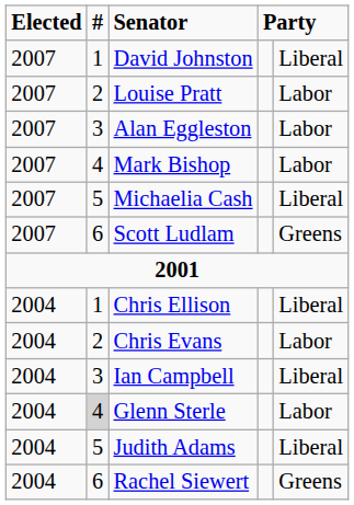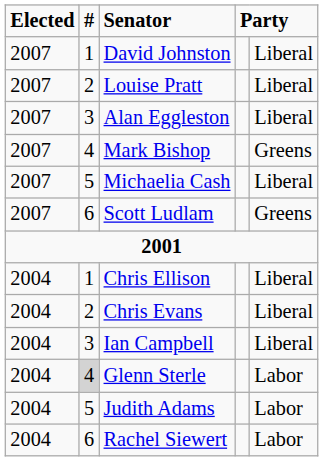 <table class="wikitable" style="float:right">
 <tr>
 <td><strong>Elected</strong></td>
 <td><strong>#</strong></td>
 <td><strong>Senator</strong></td>
 <td colspan="2"><strong>Party</strong></td>
 </tr>
 <tr>
 <td>2007</td>
 <td>1</td>
 <td><a href='#'>David Johnston</a></td>
 <td> </td>
 <td>Liberal</td>
 </tr>
 <tr>
 <td>2007</td>
 <td>2</td>
 <td><a href='#'>Louise Pratt</a></td>
 <td> </td>
-<td>Labor</td>
+<td>Liberal</td>
 </tr>
 <tr>
 <td>2007</td>
 <td>3</td>
 <td><a href='#'>Alan Eggleston</a></td>
 <td> </td>
-<td>Labor</td>
+<td>Liberal</td>
 </tr>
 <tr>
 <td>2007</td>
 <td>4</td>
 <td><a href='#'>Mark Bishop</a></td>
 <td> </td>
-<td>Labor</td>
+<td>Greens</td>
 </tr>
 <tr>
 <td>2007</td>
 <td>5</td>
 <td><a href='#'>Michaelia Cash</a></td>
 <td> </td>
 <td>Liberal</td>
 </tr>
 <tr>
 <td>2007</td>
 <td>6</td>
 <td><a href='#'>Scott Ludlam</a></td>
 <td> </td>
 <td>Greens</td>
 </tr>
 <tr>
 <td colspan="5" align="center"><strong>2001</strong></td>
 </tr>
 <tr>
 <td>2004</td>
 <td>1</td>
 <td><a href='#'>Chris Ellison</a></td>
 <td> </td>
 <td>Liberal</td>
 </tr>
 <tr>
 <td>2004</td>
 <td>2</td>
 <td><a href='#'>Chris Evans</a></td>
 <td> </td>
-<td>Labor</td>
+<td>Liberal</td>
 </tr>
 <tr>
 <td>2004</td>
 <td>3</td>
 <td><a href='#'>Ian Campbell</a></td>
 <td> </td>
 <td>Liberal</td>
 </tr>
 <tr>
 <td>2004</td>
 <td style="background: lightgrey;">4</td>
 <td><a href='#'>Glenn Sterle</a></td>
 <td> </td>
 <td>Labor</td>
 </tr>
 <tr>
 <td>2004</td>
 <td>5</td>
 <td><a href='#'>Judith Adams</a></td>
 <td> </td>
-<td>Liberal</td>
+<td>Labor</td>
 </tr>
 <tr>
 <td>2004</td>
 <td>6</td>
 <td><a href='#'>Rachel Siewert</a></td>
 <td> </td>
-<td>Greens</td>
+<td>Labor</td>
 </tr>
 </table>
